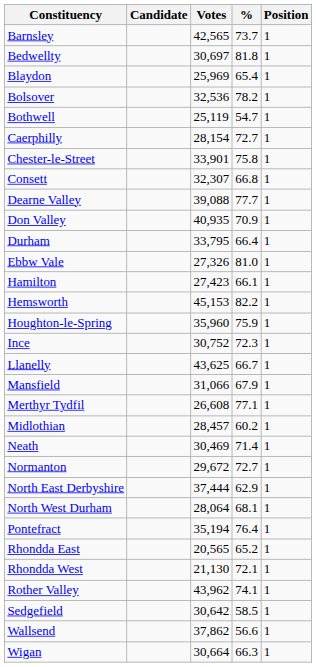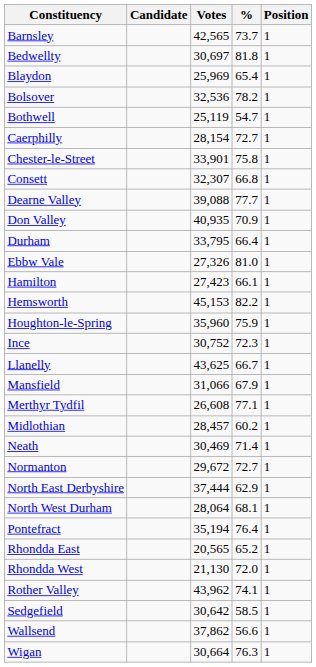 <table class="wikitable sortable">
 <tr>
 <th>Constituency</th>
 <th>Candidate</th>
 <th>Votes</th>
 <th>%</th>
 <th>Position</th>
 </tr>
 <tr>
 <td><a href='#'>Barnsley</a></td>
 <td></td>
 <td>42,565</td>
 <td>73.7</td>
 <td>1</td>
 </tr>
 <tr>
 <td><a href='#'>Bedwellty</a></td>
 <td></td>
 <td>30,697</td>
 <td>81.8</td>
 <td>1</td>
 </tr>
 <tr>
 <td><a href='#'>Blaydon</a></td>
 <td></td>
 <td>25,969</td>
 <td>65.4</td>
 <td>1</td>
 </tr>
 <tr>
 <td><a href='#'>Bolsover</a></td>
 <td></td>
 <td>32,536</td>
 <td>78.2</td>
 <td>1</td>
 </tr>
 <tr>
 <td><a href='#'>Bothwell</a></td>
 <td></td>
 <td>25,119</td>
 <td>54.7</td>
 <td>1</td>
 </tr>
 <tr>
 <td><a href='#'>Caerphilly</a></td>
 <td></td>
 <td>28,154</td>
 <td>72.7</td>
 <td>1</td>
 </tr>
 <tr>
 <td><a href='#'>Chester-le-Street</a></td>
 <td></td>
 <td>33,901</td>
 <td>75.8</td>
 <td>1</td>
 </tr>
 <tr>
 <td><a href='#'>Consett</a></td>
 <td></td>
 <td>32,307</td>
 <td>66.8</td>
 <td>1</td>
 </tr>
 <tr>
 <td><a href='#'>Dearne Valley</a></td>
 <td></td>
 <td>39,088</td>
 <td>77.7</td>
 <td>1</td>
 </tr>
 <tr>
 <td><a href='#'>Don Valley</a></td>
 <td></td>
 <td>40,935</td>
 <td>70.9</td>
 <td>1</td>
 </tr>
 <tr>
 <td><a href='#'>Durham</a></td>
 <td></td>
 <td>33,795</td>
 <td>66.4</td>
 <td>1</td>
 </tr>
 <tr>
 <td><a href='#'>Ebbw Vale</a></td>
 <td></td>
 <td>27,326</td>
 <td>81.0</td>
 <td>1</td>
 </tr>
 <tr>
 <td><a href='#'>Hamilton</a></td>
 <td></td>
 <td>27,423</td>
 <td>66.1</td>
 <td>1</td>
 </tr>
 <tr>
 <td><a href='#'>Hemsworth</a></td>
 <td></td>
 <td>45,153</td>
 <td>82.2</td>
 <td>1</td>
 </tr>
 <tr>
 <td><a href='#'>Houghton-le-Spring</a></td>
 <td></td>
 <td>35,960</td>
 <td>75.9</td>
 <td>1</td>
 </tr>
 <tr>
 <td><a href='#'>Ince</a></td>
 <td></td>
 <td>30,752</td>
 <td>72.3</td>
 <td>1</td>
 </tr>
 <tr>
 <td><a href='#'>Llanelly</a></td>
 <td></td>
 <td>43,625</td>
 <td>66.7</td>
 <td>1</td>
 </tr>
 <tr>
 <td><a href='#'>Mansfield</a></td>
 <td></td>
 <td>31,066</td>
 <td>67.9</td>
 <td>1</td>
 </tr>
 <tr>
 <td><a href='#'>Merthyr Tydfil</a></td>
 <td></td>
 <td>26,608</td>
 <td>77.1</td>
 <td>1</td>
 </tr>
 <tr>
 <td><a href='#'>Midlothian</a></td>
 <td></td>
 <td>28,457</td>
 <td>60.2</td>
 <td>1</td>
 </tr>
 <tr>
 <td><a href='#'>Neath</a></td>
 <td></td>
 <td>30,469</td>
 <td>71.4</td>
 <td>1</td>
 </tr>
 <tr>
 <td><a href='#'>Normanton</a></td>
 <td></td>
 <td>29,672</td>
 <td>72.7</td>
 <td>1</td>
 </tr>
 <tr>
 <td><a href='#'>North East Derbyshire</a></td>
 <td></td>
 <td>37,444</td>
 <td>62.9</td>
 <td>1</td>
 </tr>
 <tr>
 <td><a href='#'>North West Durham</a></td>
 <td></td>
 <td>28,064</td>
 <td>68.1</td>
 <td>1</td>
 </tr>
 <tr>
 <td><a href='#'>Pontefract</a></td>
 <td></td>
 <td>35,194</td>
 <td>76.4</td>
 <td>1</td>
 </tr>
 <tr>
 <td><a href='#'>Rhondda East</a></td>
 <td></td>
 <td>20,565</td>
 <td>65.2</td>
 <td>1</td>
 </tr>
 <tr>
 <td><a href='#'>Rhondda West</a></td>
 <td></td>
 <td>21,130</td>
-<td>72.1</td>
+<td>72.0</td>
 <td>1</td>
 </tr>
 <tr>
 <td><a href='#'>Rother Valley</a></td>
 <td></td>
 <td>43,962</td>
 <td>74.1</td>
 <td>1</td>
 </tr>
 <tr>
 <td><a href='#'>Sedgefield</a></td>
 <td></td>
 <td>30,642</td>
 <td>58.5</td>
 <td>1</td>
 </tr>
 <tr>
 <td><a href='#'>Wallsend</a></td>
 <td></td>
 <td>37,862</td>
 <td>56.6</td>
 <td>1</td>
 </tr>
 <tr>
 <td><a href='#'>Wigan</a></td>
 <td></td>
 <td>30,664</td>
-<td>66.3</td>
+<td>76.3</td>
 <td>1</td>
 </tr>
 </table>
